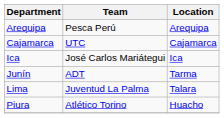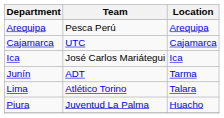 <table class="wikitable">
 <tr>
 <th>Department</th>
 <th>Team</th>
 <th>Location</th>
 </tr>
 <tr>
 <td><a href='#'>Arequipa</a></td>
 <td>Pesca Perú</td>
 <td><a href='#'>Arequipa</a></td>
 </tr>
 <tr>
 <td><a href='#'>Cajamarca</a></td>
 <td><a href='#'>UTC</a></td>
 <td><a href='#'>Cajamarca</a></td>
 </tr>
 <tr>
 <td><a href='#'>Ica</a></td>
 <td>José Carlos Mariátegui</td>
 <td><a href='#'>Ica</a></td>
 </tr>
 <tr>
 <td><a href='#'>Junín</a></td>
 <td><a href='#'>ADT</a></td>
 <td><a href='#'>Tarma</a></td>
 </tr>
 <tr>
 <td><a href='#'>Lima</a></td>
-<td><a href='#'>Juventud La Palma</a></td>
+<td><a href='#'>Atlético Torino</a></td>
 <td><a href='#'>Talara</a></td>
 </tr>
 <tr>
 <td><a href='#'>Piura</a></td>
-<td><a href='#'>Atlético Torino</a></td>
+<td><a href='#'>Juventud La Palma</a></td>
 <td><a href='#'>Huacho</a></td>
 </tr>
 <tr>
 </tr>
 </table>
